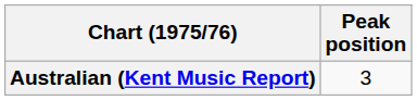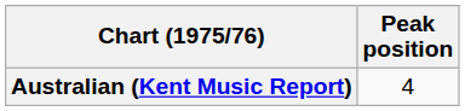 <table class="wikitable sortable plainrowheaders">
 <tr>
 <th scope="col">Chart (1975/76)</th>
 <th scope="col">Peak<br>position</th>
 </tr>
 <tr>
 <th scope="row">Australian (<a href='#'>Kent Music Report</a>)</th>
-<td style="text-align:center;">3</td>
+<td style="text-align:center;">4</td>
 </tr>
 </table>
